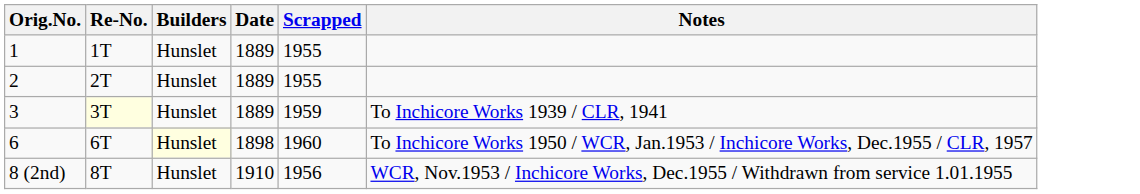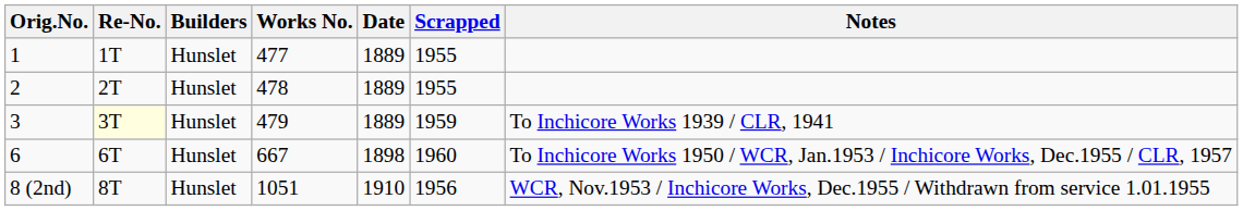 <table class="wikitable">
 <tr>
 <th>Orig.No.</th>
 <th>Re-No.</th>
 <th>Builders</th>
+<th>Works No.</th>
 <th>Date</th>
 <th><a href='#'>Scrapped</a></th>
 <th>Notes</th>
 </tr>
 <tr>
 <td>1</td>
 <td>1T</td>
 <td>Hunslet</td>
+<td>477</td>
 <td>1889</td>
 <td>1955</td>
 <td></td>
 </tr>
 <tr>
 <td>2</td>
 <td>2T</td>
 <td>Hunslet</td>
+<td>478</td>
 <td>1889</td>
 <td>1955</td>
 <td></td>
 </tr>
 <tr>
 <td>3</td>
 <td style="background: lightyellow;">3T</td>
 <td>Hunslet</td>
+<td>479</td>
 <td>1889</td>
 <td>1959</td>
 <td>To <a href='#'>Inchicore Works</a> 1939 / <a href='#'>CLR</a>, 1941</td>
 </tr>
 <tr>
 <td>6</td>
 <td>6T</td>
-<td style="background: lightyellow;">Hunslet</td>
+<td>Hunslet</td>
+<td>667</td>
 <td>1898</td>
 <td>1960</td>
 <td>To <a href='#'>Inchicore Works</a> 1950 / <a href='#'>WCR</a>, Jan.1953 / <a href='#'>Inchicore Works</a>, Dec.1955 / <a href='#'>CLR</a>, 1957</td>
 </tr>
 <tr>
 <td>8 (2nd)</td>
 <td>8T</td>
 <td>Hunslet</td>
+<td>1051</td>
 <td>1910</td>
 <td>1956</td>
 <td><a href='#'>WCR</a>, Nov.1953 / <a href='#'>Inchicore Works</a>, Dec.1955 / Withdrawn from service 1.01.1955</td>
 </tr>
 </table>
